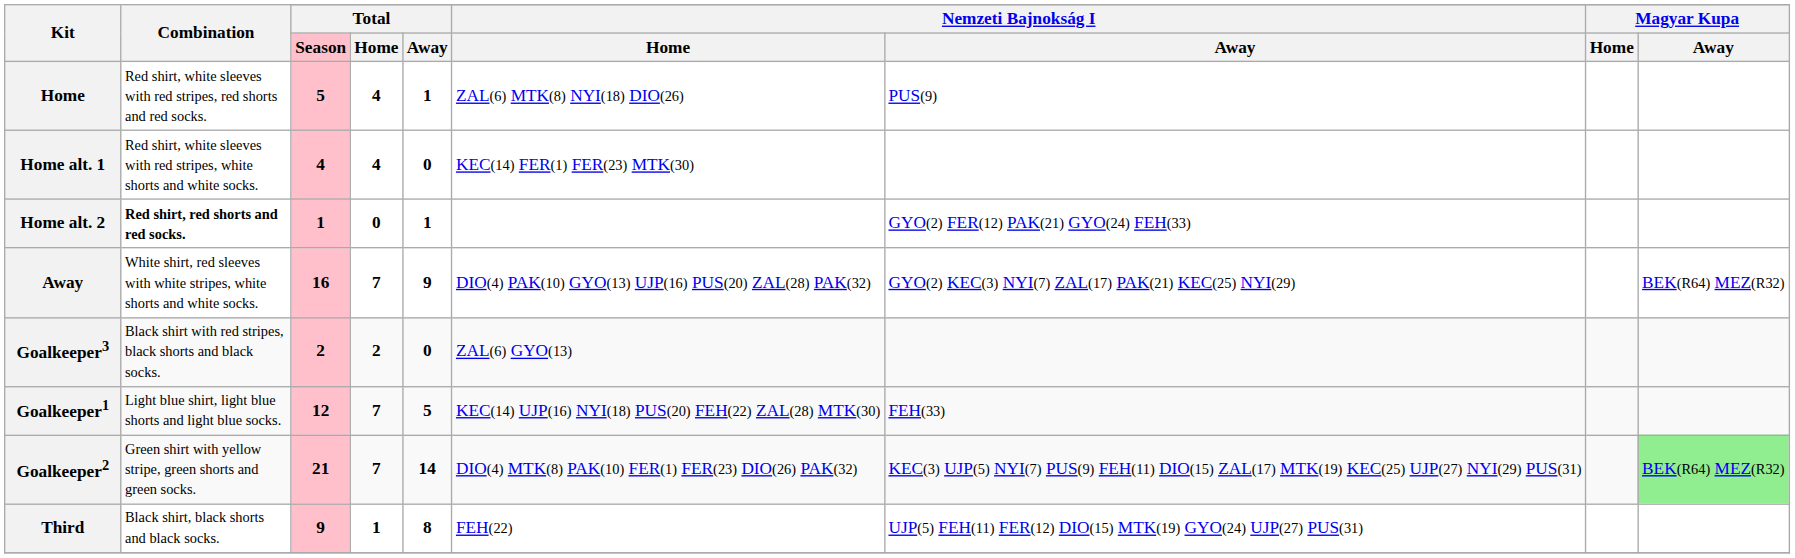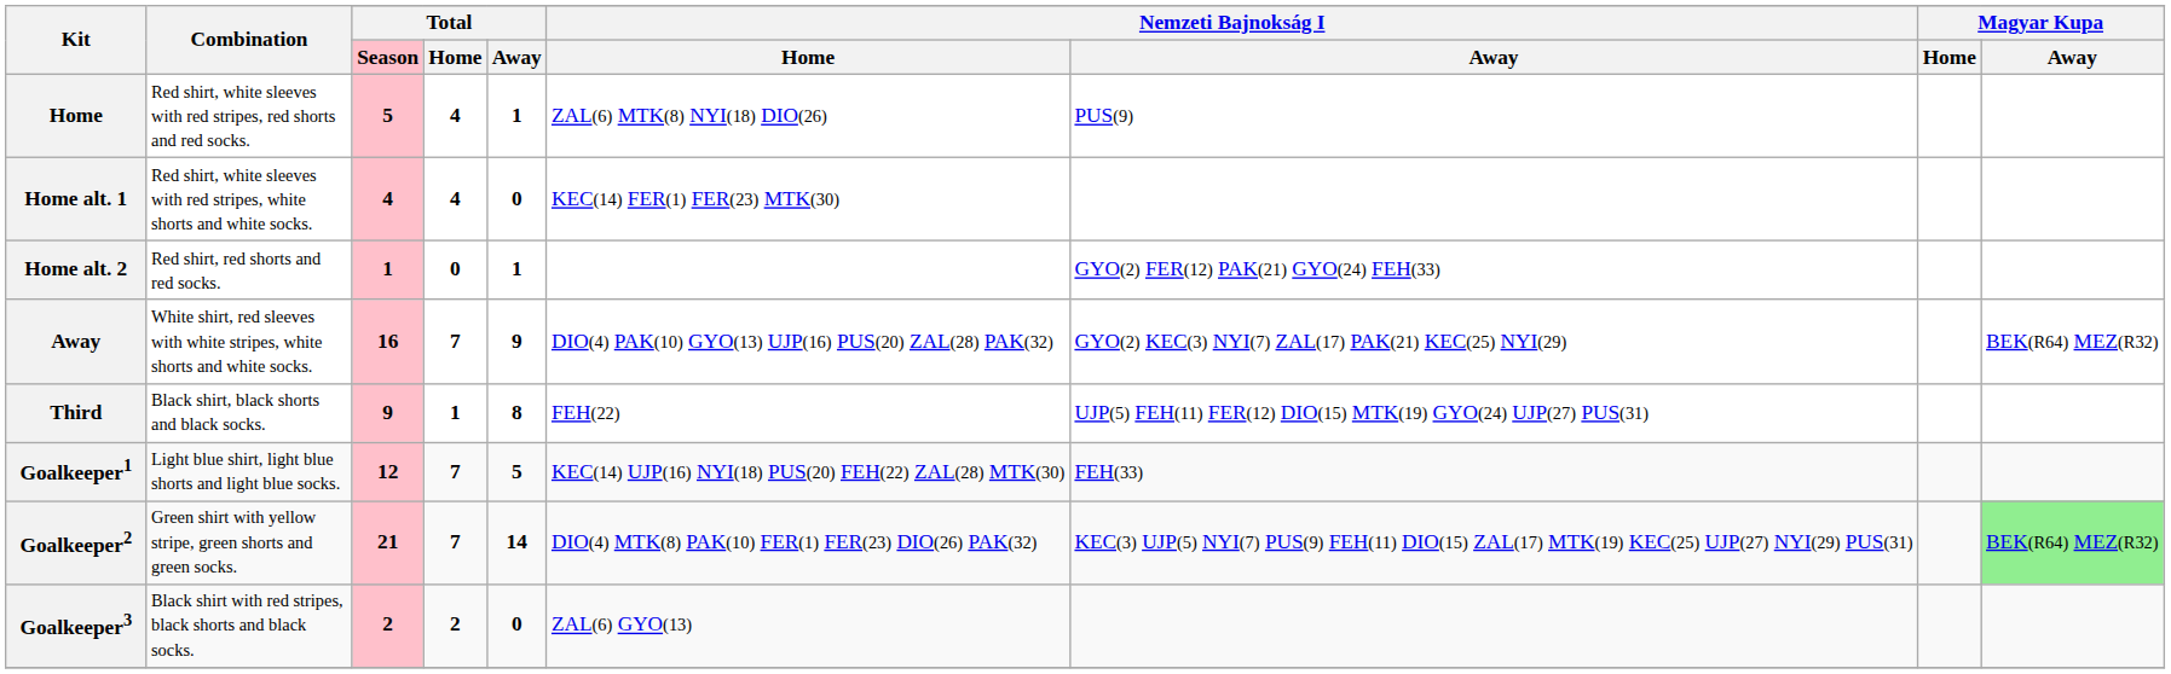 <table class="wikitable" style="font-size:80%;">
 <tr>
 <th rowspan="3" width="80">Kit</th>
 <th rowspan="3" width="120">Combination</th>
 </tr>
 <tr>
 <th colspan="3">Total</th>
 <th colspan="2"><a href='#'>Nemzeti Bajnokság I</a></th>
 <th colspan="2"><a href='#'>Magyar Kupa</a></th>
 </tr>
 <tr>
 <td bgcolor="#FFC0CB" align="center"><strong>Season</strong></td>
 <th>Home</th>
 <th>Away</th>
 <th>Home</th>
 <th>Away</th>
 <th>Home</th>
 <th>Away</th>
 </tr>
 <tr bgcolor="white">
 <th>Home</th>
 <td><small>Red shirt, white sleeves with red stripes, red shorts and red socks.</small></td>
 <td bgcolor="#FFC0CB" align="center"><strong>5</strong> </td>
 <td align="center"><strong>4</strong> </td>
 <td align="center"><strong>1</strong> </td>
 <td><a href='#'>ZAL</a><small>(6)</small> <a href='#'>MTK</a><small>(8)</small> <a href='#'>NYI</a><small>(18)</small> <a href='#'>DIO</a><small>(26)</small> </td>
 <td><a href='#'>PUS</a><small>(9)</small> </td>
 <td></td>
 <td></td>
 </tr>
 <tr bgcolor="white">
 <th>Home alt. 1</th>
 <td><small>Red shirt, white sleeves with red stripes, white shorts and white socks.</small></td>
 <td bgcolor="#FFC0CB" align="center"><strong>4</strong> </td>
 <td align="center"><strong>4</strong> </td>
 <td align="center"><strong>0</strong> </td>
 <td><a href='#'>KEC</a><small>(14)</small> <a href='#'>FER</a><small>(1)</small> <a href='#'>FER</a><small>(23)</small> <a href='#'>MTK</a><small>(30)</small> </td>
 <td></td>
 <td></td>
 <td></td>
 </tr>
 <tr bgcolor="white">
 <th>Home alt. 2</th>
-<td><strong><small>Red shirt, red shorts and red socks.</small></strong></td>
+<td><small>Red shirt, red shorts and red socks.</small></td>
 <td bgcolor="#FFC0CB" align="center"><strong>1</strong> </td>
 <td align="center"><strong>0</strong> </td>
 <td align="center"><strong>1</strong> </td>
 <td></td>
 <td><a href='#'>GYO</a><small>(2)</small> <a href='#'>FER</a><small>(12)</small> <a href='#'>PAK</a><small>(21)</small> <a href='#'>GYO</a><small>(24)</small> <a href='#'>FEH</a><small>(33)</small> </td>
 <td></td>
 <td></td>
 </tr>
 <tr bgcolor="white">
 <th>Away</th>
 <td><small>White shirt, red sleeves with white stripes, white shorts and white socks.</small></td>
 <td bgcolor="#FFC0CB" align="center"><strong>16</strong> </td>
 <td align="center"><strong>7</strong> </td>
 <td align="center"><strong>9</strong> </td>
 <td><a href='#'>DIO</a><small>(4)</small> <a href='#'>PAK</a><small>(10)</small> <a href='#'>GYO</a><small>(13)</small> <a href='#'>UJP</a><small>(16)</small> <a href='#'>PUS</a><small>(20)</small> <a href='#'>ZAL</a><small>(28)</small> <a href='#'>PAK</a><small>(32)</small> </td>
 <td><a href='#'>GYO</a><small>(2)</small> <a href='#'>KEC</a><small>(3)</small> <a href='#'>NYI</a><small>(7)</small> <a href='#'>ZAL</a><small>(17)</small> <a href='#'>PAK</a><small>(21)</small> <a href='#'>KEC</a><small>(25)</small> <a href='#'>NYI</a><small>(29)</small> </td>
 <td></td>
 <td><a href='#'>BEK</a><small>(R64)</small> <a href='#'>MEZ</a><small>(R32)</small> </td>
 </tr>
-<tr>
-<th>Goalkeeper<sup>3</sup></th>
-<td><small>Black shirt with red stripes, black shorts and black socks.</small></td>
-<td bgcolor="#FFC0CB" align="center"><strong>2</strong> </td>
-<td align="center"><strong>2</strong> </td>
-<td align="center"><strong>0</strong> </td>
-<td><a href='#'>ZAL</a><small>(6)</small> <a href='#'>GYO</a><small>(13)</small> </td>
-<td></td>
+<tr bgcolor="white">
+<th>Third</th>
+<td><small>Black shirt, black shorts and black socks.</small></td>
+<td bgcolor="#FFC0CB" align="center"><strong>9</strong> </td>
+<td align="center"><strong>1</strong> </td>
+<td align="center"><strong>8</strong> </td>
+<td><a href='#'>FEH</a><small>(22)</small> </td>
+<td><a href='#'>UJP</a><small>(5)</small> <a href='#'>FEH</a><small>(11)</small> <a href='#'>FER</a><small>(12)</small> <a href='#'>DIO</a><small>(15)</small> <a href='#'>MTK</a><small>(19)</small> <a href='#'>GYO</a><small>(24)</small> <a href='#'>UJP</a><small>(27)</small> <a href='#'>PUS</a><small>(31)</small> </td>
 <td></td>
 <td></td>
 </tr>
 <tr>
 <th>Goalkeeper<sup>1</sup></th>
 <td><small>Light blue shirt, light blue shorts and light blue socks.</small></td>
 <td bgcolor="#FFC0CB" align="center"><strong>12</strong> </td>
 <td align="center"><strong>7</strong>  </td>
 <td align="center"><strong>5</strong> </td>
 <td><a href='#'>KEC</a><small>(14)</small> <a href='#'>UJP</a><small>(16)</small> <a href='#'>NYI</a><small>(18)</small> <a href='#'>PUS</a><small>(20)</small> <a href='#'>FEH</a><small>(22)</small> <a href='#'>ZAL</a><small>(28)</small> <a href='#'>MTK</a><small>(30)</small> </td>
 <td><a href='#'>FEH</a><small>(33)</small> </td>
 <td></td>
 <td></td>
 </tr>
 <tr>
 <th>Goalkeeper<sup>2</sup></th>
 <td><small>Green shirt with yellow stripe, green shorts and green socks.</small></td>
 <td bgcolor="#FFC0CB" align="center"><strong>21</strong> </td>
 <td align="center"><strong>7</strong> </td>
 <td align="center"><strong>14</strong> </td>
 <td><a href='#'>DIO</a><small>(4)</small> <a href='#'>MTK</a><small>(8)</small> <a href='#'>PAK</a><small>(10)</small> <a href='#'>FER</a><small>(1)</small> <a href='#'>FER</a><small>(23)</small> <a href='#'>DIO</a><small>(26)</small> <a href='#'>PAK</a><small>(32)</small> </td>
 <td><a href='#'>KEC</a><small>(3)</small> <a href='#'>UJP</a><small>(5)</small> <a href='#'>NYI</a><small>(7)</small> <a href='#'>PUS</a><small>(9)</small> <a href='#'>FEH</a><small>(11)</small> <a href='#'>DIO</a><small>(15)</small> <a href='#'>ZAL</a><small>(17)</small> <a href='#'>MTK</a><small>(19)</small> <a href='#'>KEC</a><small>(25)</small> <a href='#'>UJP</a><small>(27)</small> <a href='#'>NYI</a><small>(29)</small> <a href='#'>PUS</a><small>(31)</small> </td>
 <td></td>
 <td style="background: lightgreen;"><a href='#'>BEK</a><small>(R64)</small> <a href='#'>MEZ</a><small>(R32)</small> </td>
 </tr>
-<tr bgcolor="white">
-<th>Third</th>
-<td><small>Black shirt, black shorts and black socks.</small></td>
-<td bgcolor="#FFC0CB" align="center"><strong>9</strong> </td>
-<td align="center"><strong>1</strong> </td>
-<td align="center"><strong>8</strong> </td>
-<td><a href='#'>FEH</a><small>(22)</small> </td>
-<td><a href='#'>UJP</a><small>(5)</small> <a href='#'>FEH</a><small>(11)</small> <a href='#'>FER</a><small>(12)</small> <a href='#'>DIO</a><small>(15)</small> <a href='#'>MTK</a><small>(19)</small> <a href='#'>GYO</a><small>(24)</small> <a href='#'>UJP</a><small>(27)</small> <a href='#'>PUS</a><small>(31)</small> </td>
+<tr>
+<th>Goalkeeper<sup>3</sup></th>
+<td><small>Black shirt with red stripes, black shorts and black socks.</small></td>
+<td bgcolor="#FFC0CB" align="center"><strong>2</strong> </td>
+<td align="center"><strong>2</strong> </td>
+<td align="center"><strong>0</strong> </td>
+<td><a href='#'>ZAL</a><small>(6)</small> <a href='#'>GYO</a><small>(13)</small> </td>
+<td></td>
 <td></td>
 <td></td>
 </tr>
 <tr>
 </tr>
 </table>
